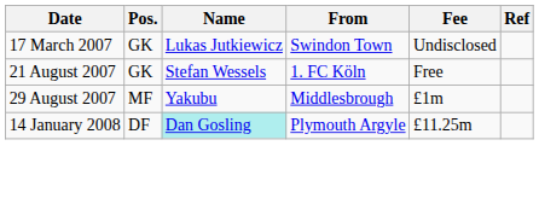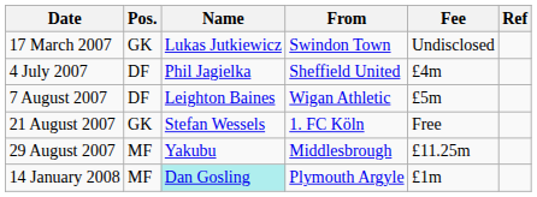 <table class="wikitable">
 <tr>
 <th>Date</th>
 <th>Pos.</th>
 <th>Name</th>
 <th>From</th>
 <th>Fee</th>
 <th>Ref</th>
 </tr>
 <tr>
 <td>17 March 2007</td>
 <td>GK</td>
 <td> <a href='#'>Lukas Jutkiewicz</a></td>
 <td> <a href='#'>Swindon Town</a></td>
 <td>Undisclosed</td>
 <td align="center"></td>
 </tr>
 <tr>
+<td>4 July 2007</td>
+<td>DF</td>
+<td> <a href='#'>Phil Jagielka</a></td>
+<td> <a href='#'>Sheffield United</a></td>
+<td>£4m</td>
+<td align="center"></td>
+</tr>
+<tr>
+<td>7 August 2007</td>
+<td>DF</td>
+<td> <a href='#'>Leighton Baines</a></td>
+<td> <a href='#'>Wigan Athletic</a></td>
+<td>£5m</td>
+<td align="center"></td>
+</tr>
+<tr>
 <td>21 August 2007</td>
 <td>GK</td>
 <td> <a href='#'>Stefan Wessels</a></td>
 <td> <a href='#'>1. FC Köln</a></td>
 <td>Free</td>
 <td align="center"></td>
 </tr>
 <tr>
 <td>29 August 2007</td>
 <td>MF</td>
 <td> <a href='#'>Yakubu</a></td>
 <td> <a href='#'>Middlesbrough</a></td>
-<td>£1m</td>
+<td>£11.25m</td>
 <td align="center"></td>
 </tr>
 <tr>
 <td>14 January 2008</td>
-<td>DF</td>
+<td>MF</td>
 <td style="background: paleturquoise;"> <a href='#'>Dan Gosling</a></td>
 <td> <a href='#'>Plymouth Argyle</a></td>
-<td>£11.25m</td>
+<td>£1m</td>
 <td align="center"></td>
 </tr>
 </table>
